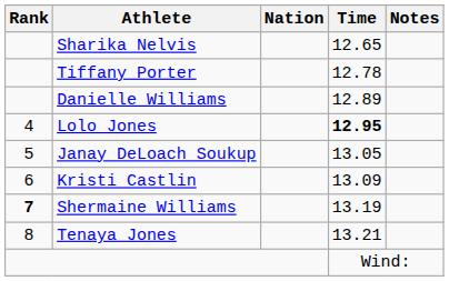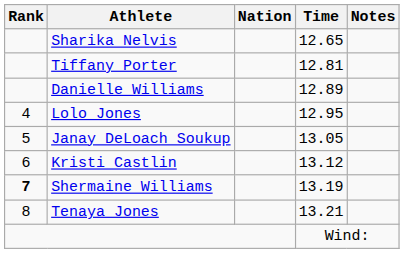 <table class="wikitable mw-datatable sortable" style="text-align:center;">
 <tr>
 <th>Rank</th>
 <th>Athlete</th>
 <th>Nation</th>
 <th>Time</th>
 <th>Notes</th>
 </tr>
 <tr>
 <td></td>
 <td align=left><a href='#'>Sharika Nelvis</a></td>
 <td align=left></td>
 <td>12.65</td>
 <td></td>
 </tr>
 <tr>
 <td></td>
 <td align=left><a href='#'>Tiffany Porter</a></td>
 <td align=left></td>
-<td>12.78</td>
+<td>12.81</td>
 <td></td>
 </tr>
 <tr>
 <td></td>
 <td align=left><a href='#'>Danielle Williams</a></td>
 <td align=left></td>
 <td>12.89</td>
 <td></td>
 </tr>
 <tr>
 <td>4</td>
 <td align=left><a href='#'>Lolo Jones</a></td>
 <td align=left></td>
-<td><strong>12.95</strong></td>
+<td>12.95</td>
 <td></td>
 </tr>
 <tr>
 <td>5</td>
 <td align=left><a href='#'>Janay DeLoach Soukup</a></td>
 <td align=left></td>
 <td>13.05</td>
 <td></td>
 </tr>
 <tr>
 <td>6</td>
 <td align=left><a href='#'>Kristi Castlin</a></td>
 <td align=left></td>
-<td>13.09</td>
+<td>13.12</td>
 <td></td>
 </tr>
 <tr>
 <td><strong>7</strong></td>
 <td align=left><a href='#'>Shermaine Williams</a></td>
 <td align=left></td>
 <td>13.19</td>
 <td></td>
 </tr>
 <tr>
 <td>8</td>
 <td align=left><a href='#'>Tenaya Jones</a></td>
 <td align=left></td>
 <td>13.21</td>
 <td></td>
 </tr>
 <tr class="sortbottom">
 <td colspan=3></td>
 <td colspan=2>Wind: </td>
 </tr>
 </table>
